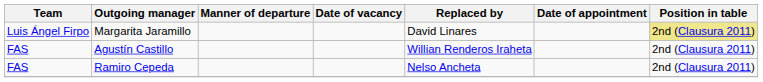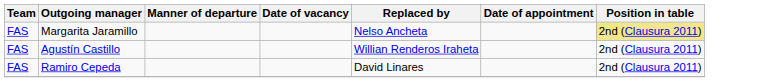 <table class="wikitable">
 <tr>
 <th>Team</th>
 <th>Outgoing manager</th>
 <th>Manner of departure</th>
 <th>Date of vacancy</th>
 <th>Replaced by</th>
 <th>Date of appointment</th>
 <th>Position in table</th>
 </tr>
 <tr>
-<td><a href='#'>Luis Ángel Firpo</a></td>
+<td><a href='#'>FAS</a></td>
 <td> Margarita Jaramillo</td>
 <td></td>
 <td></td>
-<td> David Linares</td>
+<td> <a href='#'>Nelso Ancheta</a></td>
 <td></td>
 <td style="background: khaki;">2nd (<a href='#'>Clausura 2011</a>)</td>
 </tr>
 <tr>
 <td><a href='#'>FAS</a></td>
 <td> <a href='#'>Agustín Castillo</a></td>
 <td></td>
 <td></td>
 <td> <a href='#'>Willian Renderos Iraheta</a></td>
 <td></td>
 <td>2nd (<a href='#'>Clausura 2011</a>)</td>
 </tr>
 <tr>
 <td><a href='#'>FAS</a></td>
 <td> <a href='#'>Ramiro Cepeda</a></td>
 <td></td>
 <td></td>
-<td> <a href='#'>Nelso Ancheta</a></td>
+<td> David Linares</td>
 <td></td>
 <td>2nd (<a href='#'>Clausura 2011</a>)</td>
 </tr>
 <tr>
 </tr>
 </table>
